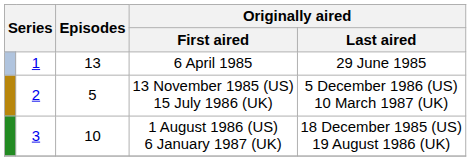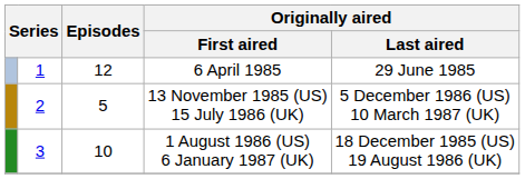 <table class="wikitable" style="text-align:center; background:#fff;">
 <tr>
 <th colspan="2" rowspan="2">Series</th>
 <th rowspan="2">Episodes</th>
 <th colspan="2">Originally aired</th>
 </tr>
 <tr>
 <th>First aired</th>
 <th>Last aired</th>
 </tr>
 <tr>
 <td style="width:5px; background:#b0c4de;"></td>
 <td><a href='#'>1</a></td>
-<td>13</td>
+<td>12</td>
 <td>6 April 1985</td>
 <td>29 June 1985</td>
 </tr>
 <tr>
 <td style="width:5px; background:#b8860b;"></td>
 <td><a href='#'>2</a></td>
 <td>5</td>
 <td>13 November 1985 (US)<br>15 July 1986 (UK)</td>
 <td>5 December 1986 (US)<br>10 March 1987 (UK)</td>
 </tr>
 <tr>
 <td style="width:5px; background:#228b22;"></td>
 <td><a href='#'>3</a></td>
 <td>10</td>
 <td>1 August 1986 (US)<br>6 January 1987 (UK)</td>
 <td>18 December 1985 (US)<br>19 August 1986 (UK)</td>
 </tr>
 <tr>
 </tr>
 </table>
